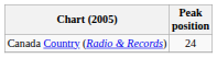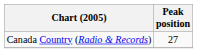 <table class="wikitable sortable">
 <tr>
 <th align="left">Chart (2005)</th>
 <th align="center">Peak<br>position</th>
 </tr>
 <tr>
 <td align="left">Canada <a href='#'>Country</a> (<em><a href='#'>Radio & Records</a></em>)</td>
-<td align="center">24</td>
+<td align="center">27</td>
 </tr>
 <tr>
 </tr>
 <tr>
 </tr>
 </table>
